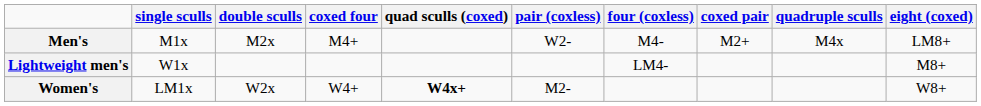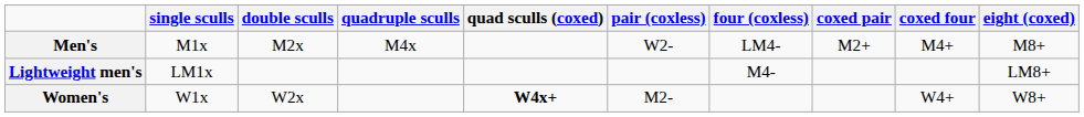 <table class="wikitable" style="text-align:center;">
 <tr>
 <td></td>
 <th><a href='#'>single sculls</a></th>
 <th><a href='#'>double sculls</a></th>
-<th><a href='#'>coxed four</a></th>
+<th><a href='#'>quadruple sculls</a></th>
 <th>quad sculls (<a href='#'>coxed</a>)</th>
 <th><a href='#'>pair (coxless)</a></th>
 <th><a href='#'>four (coxless)</a></th>
 <th><a href='#'>coxed pair</a></th>
-<th><a href='#'>quadruple sculls</a></th>
+<th><a href='#'>coxed four</a></th>
 <th><a href='#'>eight (coxed)</a></th>
 </tr>
 <tr>
 <th>Men's</th>
 <td>M1x</td>
 <td>M2x</td>
-<td>M4+ </td>
+<td>M4x</td>
 <td></td>
 <td>W2- </td>
-<td>M4- </td>
+<td>LM4- </td>
 <td>M2+ </td>
-<td>M4x</td>
-<td>LM8+ </td>
+<td>M4+ </td>
+<td>M8+ </td>
 </tr>
 <tr>
 <th><a href='#'>Lightweight</a> men's</th>
-<td>W1x</td>
+<td>LM1x</td>
 <td></td>
 <td></td>
 <td></td>
 <td></td>
-<td>LM4- </td>
+<td>M4- </td>
 <td></td>
 <td></td>
-<td>M8+ </td>
+<td>LM8+ </td>
 </tr>
 <tr>
 <th>Women's</th>
-<td>LM1x</td>
+<td>W1x</td>
 <td>W2x</td>
-<td>W4+ </td>
+<td></td>
 <td><strong>W4x+ </strong></td>
 <td>M2- </td>
 <td></td>
 <td></td>
-<td></td>
+<td>W4+ </td>
 <td>W8+ </td>
 </tr>
 </table>
